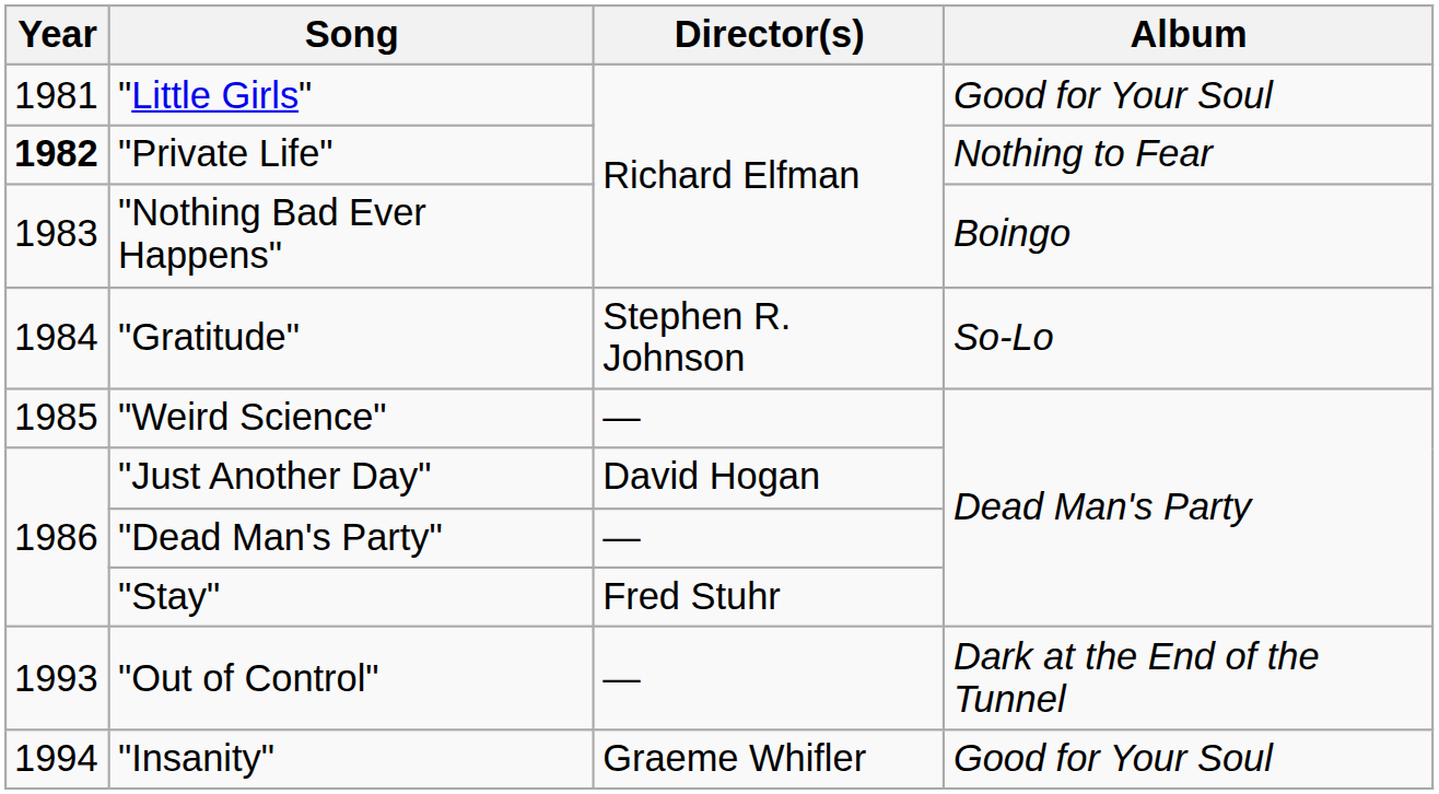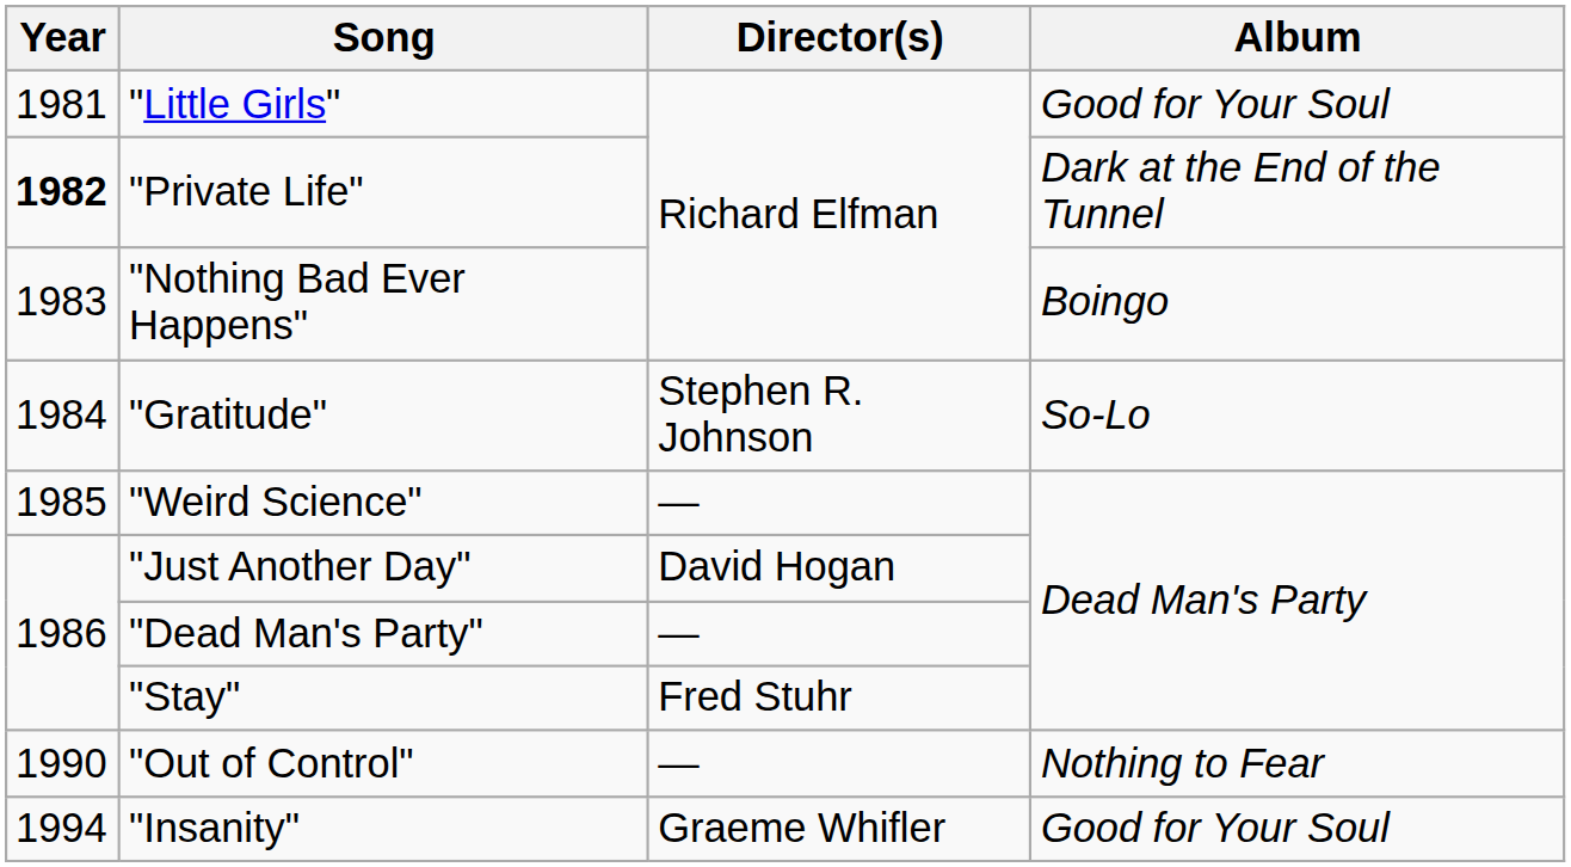 <table class="wikitable">
 <tr>
 <th style="width:2.3em;">Year</th>
 <th>Song</th>
 <th>Director(s)</th>
 <th>Album</th>
 </tr>
 <tr>
 <td>1981</td>
 <td>"<a href='#'>Little Girls</a>"</td>
 <td rowspan="3">Richard Elfman</td>
 <td><em>Good for Your Soul</em></td>
 </tr>
 <tr>
 <td><strong>1982</strong></td>
 <td>"Private Life"</td>
-<td><em>Nothing to Fear</em></td>
+<td><em>Dark at the End of the Tunnel</em></td>
 </tr>
 <tr>
 <td>1983</td>
 <td>"Nothing Bad Ever Happens"</td>
 <td><em>Boingo</em></td>
 </tr>
 <tr>
 <td>1984</td>
 <td>"Gratitude"</td>
 <td>Stephen R. Johnson</td>
 <td><em>So-Lo</em></td>
 </tr>
 <tr>
 <td>1985</td>
 <td>"Weird Science"</td>
 <td>—</td>
 <td rowspan="4"><em>Dead Man's Party</em></td>
 </tr>
 <tr>
 <td rowspan="3">1986</td>
 <td>"Just Another Day"</td>
 <td>David Hogan</td>
 </tr>
 <tr>
 <td>"Dead Man's Party"</td>
 <td>—</td>
 </tr>
 <tr>
 <td>"Stay"</td>
 <td>Fred Stuhr</td>
 </tr>
 <tr>
-<td>1993</td>
+<td>1990</td>
 <td>"Out of Control"</td>
 <td>—</td>
-<td><em>Dark at the End of the Tunnel</em></td>
+<td><em>Nothing to Fear</em></td>
 </tr>
 <tr>
 <td>1994</td>
 <td>"Insanity"</td>
 <td>Graeme Whifler</td>
 <td><em>Good for Your Soul</em></td>
 </tr>
 </table>
